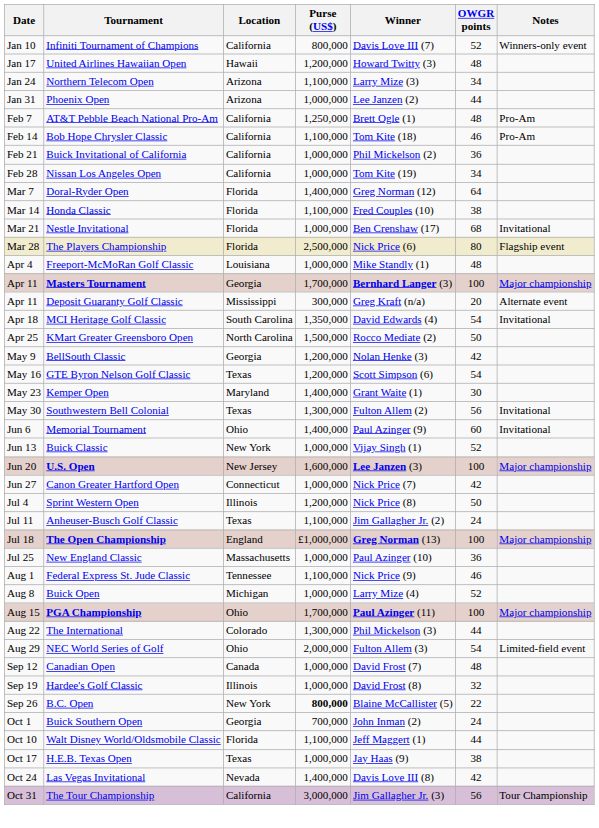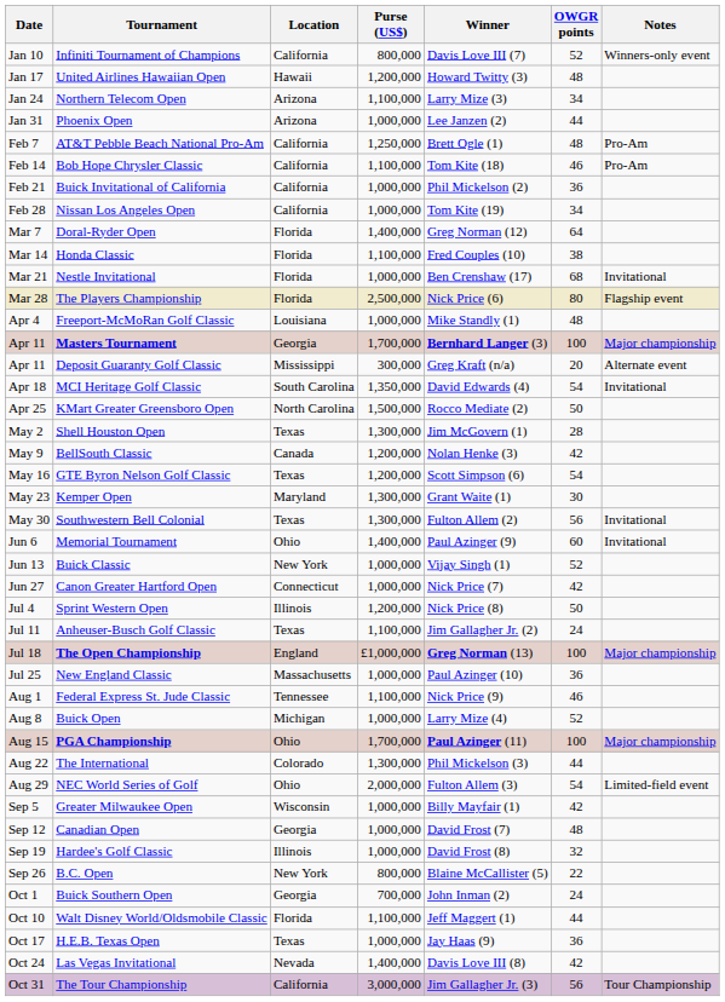 <table class="wikitable" style="font-size:95%">
 <tr>
 <th>Date</th>
 <th>Tournament</th>
 <th>Location</th>
 <th>Purse<br>(<a href='#'>US$</a>)</th>
 <th>Winner</th>
 <th><a href='#'>OWGR</a><br>points</th>
 <th>Notes</th>
 </tr>
 <tr>
 <td>Jan 10</td>
 <td><a href='#'>Infiniti Tournament of Champions</a></td>
 <td>California</td>
 <td align=right>800,000</td>
 <td> <a href='#'>Davis Love III</a> (7)</td>
 <td align=center>52</td>
 <td>Winners-only event</td>
 </tr>
 <tr>
 <td>Jan 17</td>
 <td><a href='#'>United Airlines Hawaiian Open</a></td>
 <td>Hawaii</td>
 <td align=right>1,200,000</td>
 <td> <a href='#'>Howard Twitty</a> (3)</td>
 <td align=center>48</td>
 <td></td>
 </tr>
 <tr>
 <td>Jan 24</td>
 <td><a href='#'>Northern Telecom Open</a></td>
 <td>Arizona</td>
 <td align=right>1,100,000</td>
 <td> <a href='#'>Larry Mize</a> (3)</td>
 <td align=center>34</td>
 <td></td>
 </tr>
 <tr>
 <td>Jan 31</td>
 <td><a href='#'>Phoenix Open</a></td>
 <td>Arizona</td>
 <td align=right>1,000,000</td>
 <td> <a href='#'>Lee Janzen</a> (2)</td>
 <td align=center>44</td>
 <td></td>
 </tr>
 <tr>
 <td>Feb 7</td>
 <td><a href='#'>AT&T Pebble Beach National Pro-Am</a></td>
 <td>California</td>
 <td align=right>1,250,000</td>
 <td> <a href='#'>Brett Ogle</a> (1)</td>
 <td align=center>48</td>
 <td>Pro-Am</td>
 </tr>
 <tr>
 <td>Feb 14</td>
 <td><a href='#'>Bob Hope Chrysler Classic</a></td>
 <td>California</td>
 <td align=right>1,100,000</td>
 <td> <a href='#'>Tom Kite</a> (18)</td>
 <td align=center>46</td>
 <td>Pro-Am</td>
 </tr>
 <tr>
 <td>Feb 21</td>
 <td><a href='#'>Buick Invitational of California</a></td>
 <td>California</td>
 <td align=right>1,000,000</td>
 <td> <a href='#'>Phil Mickelson</a> (2)</td>
 <td align=center>36</td>
 <td></td>
 </tr>
 <tr>
 <td>Feb 28</td>
 <td><a href='#'>Nissan Los Angeles Open</a></td>
 <td>California</td>
 <td align=right>1,000,000</td>
 <td> <a href='#'>Tom Kite</a> (19)</td>
 <td align=center>34</td>
 <td></td>
 </tr>
 <tr>
 <td>Mar 7</td>
 <td><a href='#'>Doral-Ryder Open</a></td>
 <td>Florida</td>
 <td align=right>1,400,000</td>
 <td> <a href='#'>Greg Norman</a> (12)</td>
 <td align=center>64</td>
 <td></td>
 </tr>
 <tr>
 <td>Mar 14</td>
 <td><a href='#'>Honda Classic</a></td>
 <td>Florida</td>
 <td align=right>1,100,000</td>
 <td> <a href='#'>Fred Couples</a> (10)</td>
 <td align=center>38</td>
 <td></td>
 </tr>
 <tr>
 <td>Mar 21</td>
 <td><a href='#'>Nestle Invitational</a></td>
 <td>Florida</td>
 <td align=right>1,000,000</td>
 <td> <a href='#'>Ben Crenshaw</a> (17)</td>
 <td align=center>68</td>
 <td>Invitational</td>
 </tr>
 <tr style="background:#f2ecce;">
 <td>Mar 28</td>
 <td><a href='#'>The Players Championship</a></td>
 <td>Florida</td>
 <td align=right>2,500,000</td>
 <td> <a href='#'>Nick Price</a> (6)</td>
 <td align=center>80</td>
 <td>Flagship event</td>
 </tr>
 <tr>
 <td>Apr 4</td>
 <td><a href='#'>Freeport-McMoRan Golf Classic</a></td>
 <td>Louisiana</td>
 <td align=right>1,000,000</td>
 <td> <a href='#'>Mike Standly</a> (1)</td>
 <td align=center>48</td>
 <td></td>
 </tr>
 <tr style="background:#e5d1cb;">
 <td>Apr 11</td>
 <td><strong><a href='#'>Masters Tournament</a></strong></td>
 <td>Georgia</td>
 <td align=right>1,700,000</td>
 <td> <strong><a href='#'>Bernhard Langer</a></strong> (3)</td>
 <td align=center>100</td>
 <td><a href='#'>Major championship</a></td>
 </tr>
 <tr>
 <td>Apr 11</td>
 <td><a href='#'>Deposit Guaranty Golf Classic</a></td>
 <td>Mississippi</td>
 <td align=right>300,000</td>
 <td> <a href='#'>Greg Kraft</a> (n/a)</td>
 <td align=center>20</td>
 <td>Alternate event</td>
 </tr>
 <tr>
 <td>Apr 18</td>
 <td><a href='#'>MCI Heritage Golf Classic</a></td>
 <td>South Carolina</td>
 <td align=right>1,350,000</td>
 <td> <a href='#'>David Edwards</a> (4)</td>
 <td align=center>54</td>
 <td>Invitational</td>
 </tr>
 <tr>
 <td>Apr 25</td>
 <td><a href='#'>KMart Greater Greensboro Open</a></td>
 <td>North Carolina</td>
 <td align=right>1,500,000</td>
 <td> <a href='#'>Rocco Mediate</a> (2)</td>
 <td align=center>50</td>
 <td></td>
 </tr>
 <tr>
+<td>May 2</td>
+<td><a href='#'>Shell Houston Open</a></td>
+<td>Texas</td>
+<td align=right>1,300,000</td>
+<td> <a href='#'>Jim McGovern</a> (1)</td>
+<td align=center>28</td>
+<td></td>
+</tr>
+<tr>
 <td>May 9</td>
 <td><a href='#'>BellSouth Classic</a></td>
-<td>Georgia</td>
+<td>Canada</td>
 <td align=right>1,200,000</td>
 <td> <a href='#'>Nolan Henke</a> (3)</td>
 <td align=center>42</td>
 <td></td>
 </tr>
 <tr>
 <td>May 16</td>
 <td><a href='#'>GTE Byron Nelson Golf Classic</a></td>
 <td>Texas</td>
 <td align=right>1,200,000</td>
 <td> <a href='#'>Scott Simpson</a> (6)</td>
 <td align=center>54</td>
 <td></td>
 </tr>
 <tr>
 <td>May 23</td>
 <td><a href='#'>Kemper Open</a></td>
 <td>Maryland</td>
-<td align=right>1,400,000</td>
+<td align=right>1,300,000</td>
 <td> <a href='#'>Grant Waite</a> (1)</td>
 <td align=center>30</td>
 <td></td>
 </tr>
 <tr>
 <td>May 30</td>
 <td><a href='#'>Southwestern Bell Colonial</a></td>
 <td>Texas</td>
 <td align=right>1,300,000</td>
 <td> <a href='#'>Fulton Allem</a> (2)</td>
 <td align=center>56</td>
 <td>Invitational</td>
 </tr>
 <tr>
 <td>Jun 6</td>
 <td><a href='#'>Memorial Tournament</a></td>
 <td>Ohio</td>
 <td align=right>1,400,000</td>
 <td> <a href='#'>Paul Azinger</a> (9)</td>
 <td align=center>60</td>
 <td>Invitational</td>
 </tr>
 <tr>
 <td>Jun 13</td>
 <td><a href='#'>Buick Classic</a></td>
 <td>New York</td>
 <td align=right>1,000,000</td>
 <td> <a href='#'>Vijay Singh</a> (1)</td>
 <td align=center>52</td>
 <td></td>
-</tr>
-<tr style="background:#e5d1cb;">
-<td>Jun 20</td>
-<td><strong><a href='#'>U.S. Open</a></strong></td>
-<td>New Jersey</td>
-<td align=right>1,600,000</td>
-<td> <strong><a href='#'>Lee Janzen</a></strong> (3)</td>
-<td align=center>100</td>
-<td><a href='#'>Major championship</a></td>
 </tr>
 <tr>
 <td>Jun 27</td>
 <td><a href='#'>Canon Greater Hartford Open</a></td>
 <td>Connecticut</td>
 <td align=right>1,000,000</td>
 <td> <a href='#'>Nick Price</a> (7)</td>
 <td align=center>42</td>
 <td></td>
 </tr>
 <tr>
 <td>Jul 4</td>
 <td><a href='#'>Sprint Western Open</a></td>
 <td>Illinois</td>
 <td align=right>1,200,000</td>
 <td> <a href='#'>Nick Price</a> (8)</td>
 <td align=center>50</td>
 <td></td>
 </tr>
 <tr>
 <td>Jul 11</td>
 <td><a href='#'>Anheuser-Busch Golf Classic</a></td>
 <td>Texas</td>
 <td align=right>1,100,000</td>
 <td> <a href='#'>Jim Gallagher Jr.</a> (2)</td>
 <td align=center>24</td>
 <td></td>
 </tr>
 <tr style="background:#e5d1cb;">
 <td>Jul 18</td>
 <td><strong><a href='#'>The Open Championship</a></strong></td>
 <td>England</td>
 <td align=right>£1,000,000</td>
 <td> <strong><a href='#'>Greg Norman</a></strong> (13)</td>
 <td align=center>100</td>
 <td><a href='#'>Major championship</a></td>
 </tr>
 <tr>
 <td>Jul 25</td>
 <td><a href='#'>New England Classic</a></td>
 <td>Massachusetts</td>
 <td align=right>1,000,000</td>
 <td> <a href='#'>Paul Azinger</a> (10)</td>
 <td align=center>36</td>
 <td></td>
 </tr>
 <tr>
 <td>Aug 1</td>
 <td><a href='#'>Federal Express St. Jude Classic</a></td>
 <td>Tennessee</td>
 <td align=right>1,100,000</td>
 <td> <a href='#'>Nick Price</a> (9)</td>
 <td align=center>46</td>
 <td></td>
 </tr>
 <tr>
 <td>Aug 8</td>
 <td><a href='#'>Buick Open</a></td>
 <td>Michigan</td>
 <td align=right>1,000,000</td>
 <td> <a href='#'>Larry Mize</a> (4)</td>
 <td align=center>52</td>
 <td></td>
 </tr>
 <tr style="background:#e5d1cb;">
 <td>Aug 15</td>
 <td><strong><a href='#'>PGA Championship</a></strong></td>
 <td>Ohio</td>
 <td align=right>1,700,000</td>
 <td> <strong><a href='#'>Paul Azinger</a></strong> (11)</td>
 <td align=center>100</td>
 <td><a href='#'>Major championship</a></td>
 </tr>
 <tr>
 <td>Aug 22</td>
 <td><a href='#'>The International</a></td>
 <td>Colorado</td>
 <td align=right>1,300,000</td>
 <td> <a href='#'>Phil Mickelson</a> (3)</td>
 <td align=center>44</td>
 <td></td>
 </tr>
 <tr>
 <td>Aug 29</td>
 <td><a href='#'>NEC World Series of Golf</a></td>
 <td>Ohio</td>
 <td align=right>2,000,000</td>
 <td> <a href='#'>Fulton Allem</a> (3)</td>
 <td align=center>54</td>
 <td>Limited-field event</td>
 </tr>
 <tr>
+<td>Sep 5</td>
+<td><a href='#'>Greater Milwaukee Open</a></td>
+<td>Wisconsin</td>
+<td align=right>1,000,000</td>
+<td> <a href='#'>Billy Mayfair</a> (1)</td>
+<td align=center>42</td>
+<td></td>
+</tr>
+<tr>
 <td>Sep 12</td>
 <td><a href='#'>Canadian Open</a></td>
-<td>Canada</td>
+<td>Georgia</td>
 <td align=right>1,000,000</td>
 <td> <a href='#'>David Frost</a> (7)</td>
 <td align=center>48</td>
 <td></td>
 </tr>
 <tr>
 <td>Sep 19</td>
 <td><a href='#'>Hardee's Golf Classic</a></td>
 <td>Illinois</td>
 <td align=right>1,000,000</td>
 <td> <a href='#'>David Frost</a> (8)</td>
 <td align=center>32</td>
 <td></td>
 </tr>
 <tr>
 <td>Sep 26</td>
 <td><a href='#'>B.C. Open</a></td>
 <td>New York</td>
-<td align=right><strong>800,000</strong></td>
+<td align=right>800,000</td>
 <td> <a href='#'>Blaine McCallister</a> (5)</td>
 <td align=center>22</td>
 <td></td>
 </tr>
 <tr>
 <td>Oct 1</td>
 <td><a href='#'>Buick Southern Open</a></td>
 <td>Georgia</td>
 <td align=right>700,000</td>
 <td> <a href='#'>John Inman</a> (2)</td>
 <td align=center>24</td>
 <td></td>
 </tr>
 <tr>
 <td>Oct 10</td>
 <td><a href='#'>Walt Disney World/Oldsmobile Classic</a></td>
 <td>Florida</td>
 <td align=right>1,100,000</td>
 <td> <a href='#'>Jeff Maggert</a> (1)</td>
 <td align=center>44</td>
 <td></td>
 </tr>
 <tr>
 <td>Oct 17</td>
 <td><a href='#'>H.E.B. Texas Open</a></td>
 <td>Texas</td>
 <td align=right>1,000,000</td>
 <td> <a href='#'>Jay Haas</a> (9)</td>
-<td align=center>38</td>
+<td align=center>36</td>
 <td></td>
 </tr>
 <tr>
 <td>Oct 24</td>
 <td><a href='#'>Las Vegas Invitational</a></td>
 <td>Nevada</td>
 <td align=right>1,400,000</td>
 <td> <a href='#'>Davis Love III</a> (8)</td>
 <td align=center>42</td>
 <td></td>
 </tr>
 <tr style="background:thistle;">
 <td>Oct 31</td>
 <td><a href='#'>The Tour Championship</a></td>
 <td>California</td>
 <td align=right>3,000,000</td>
 <td> <a href='#'>Jim Gallagher Jr.</a> (3)</td>
 <td align=center>56</td>
 <td>Tour Championship</td>
 </tr>
 </table>
